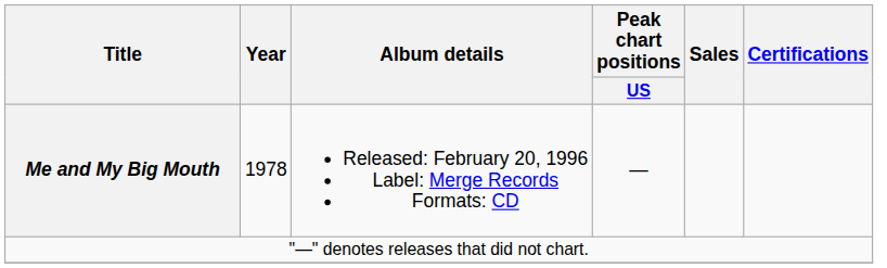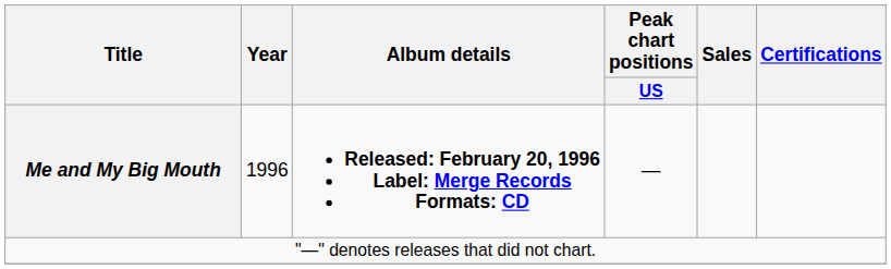 <table class="wikitable plainrowheaders" style="text-align:center;">
 <tr>
 <th scope="col" rowspan="2" style="width:12em;">Title</th>
 <th scope="col" rowspan="2">Year</th>
 <th scope="col" rowspan="2">Album details</th>
 <th scope="col" colspan="1">Peak chart positions</th>
 <th scope="col" rowspan="2">Sales</th>
 <th scope="col" rowspan="2"><a href='#'>Certifications</a></th>
 </tr>
 <tr>
 <th scope="col" style="width:3em;font-size:90%;"><a href='#'>US</a></th>
 </tr>
 <tr>
 <th scope="row"><em>Me and My Big Mouth</em></th>
-<td>1978</td>
-<td><br><ul><li>Released: February 20, 1996</li><li>Label: <a href='#'>Merge Records</a></li><li>Formats: <a href='#'>CD</a></li></ul></td>
+<td>1996</td>
+<td><strong><br><ul><li>Released: February 20, 1996</li><li>Label: <a href='#'>Merge Records</a></li><li>Formats: <a href='#'>CD</a></li></ul></strong></td>
 <td>—</td>
 <td></td>
 <td></td>
 </tr>
 <tr>
 <td colspan="6" style="font-size:90%;">"—" denotes releases that did not chart.</td>
 </tr>
 <tr>
 </tr>
 </table>
